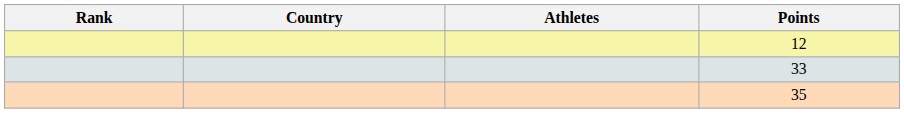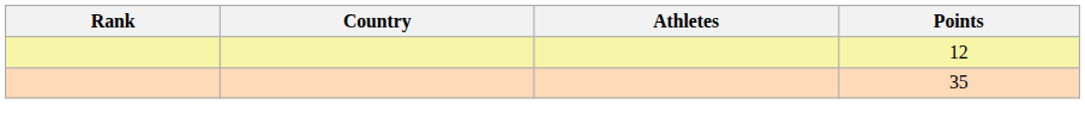 <table class="wikitable" width=65% style="font-size:90%; text-align:center;">
 <tr>
 <th>Rank</th>
 <th>Country</th>
 <th>Athletes</th>
 <th>Points</th>
 </tr>
 <tr bgcolor="#F7F6A8">
 <td></td>
 <td align=left></td>
 <td></td>
 <td>12</td>
 </tr>
-<tr bgcolor="#DCE5E5">
-<td></td>
-<td align=left></td>
-<td></td>
-<td>33</td>
-</tr>
 <tr bgcolor="#FFDAB9">
 <td></td>
 <td align=left></td>
 <td></td>
 <td>35</td>
 </tr>
 </table>
